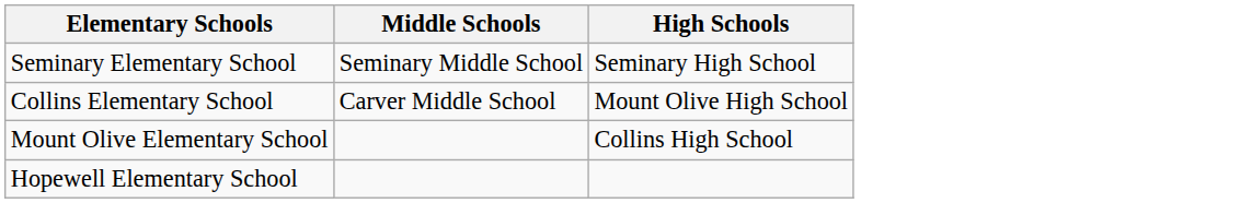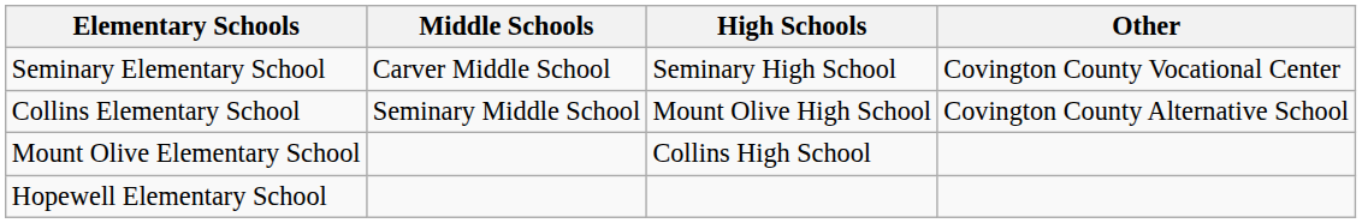 <table class="wikitable">
 <tr>
 <th>Elementary Schools</th>
 <th>Middle Schools</th>
 <th>High Schools</th>
+<th>Other</th>
 </tr>
 <tr>
 <td>Seminary Elementary School</td>
-<td>Seminary Middle School</td>
+<td>Carver Middle School</td>
 <td>Seminary High School</td>
+<td>Covington County Vocational Center</td>
 </tr>
 <tr>
 <td>Collins Elementary School</td>
-<td>Carver Middle School</td>
+<td>Seminary Middle School</td>
 <td>Mount Olive High School</td>
+<td>Covington County Alternative School</td>
 </tr>
 <tr>
 <td>Mount Olive Elementary School</td>
 <td></td>
 <td>Collins High School</td>
+<td></td>
 </tr>
 <tr>
 <td>Hopewell Elementary School</td>
 <td></td>
 <td></td>
+<td></td>
 </tr>
 </table>
